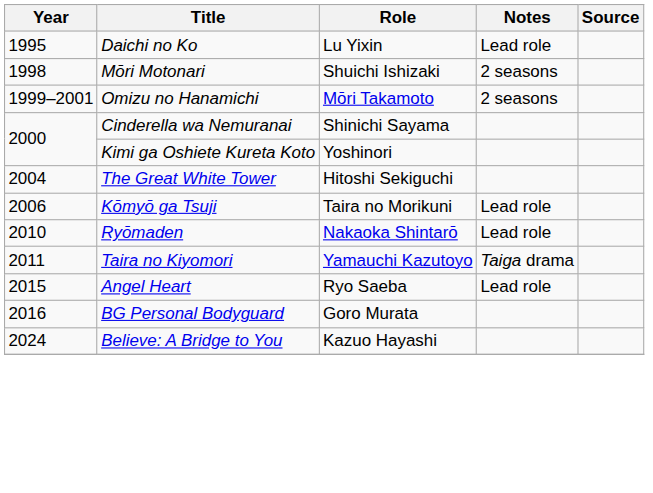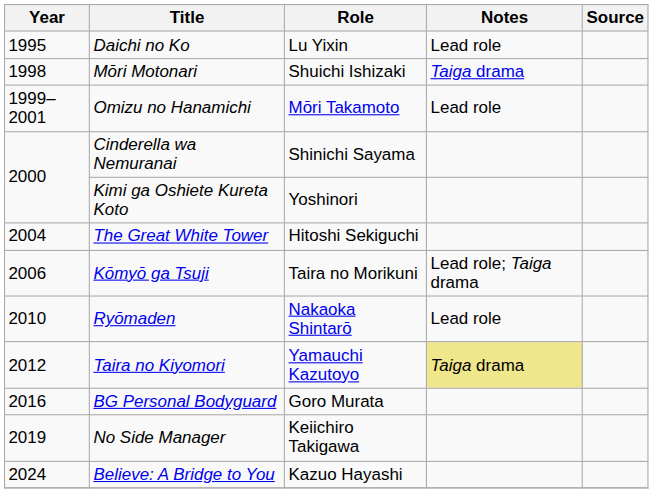 <table class="wikitable sortable">
 <tr>
 <th>Year</th>
 <th>Title</th>
 <th>Role</th>
 <th class="unsortable">Notes</th>
 <th class="unsortable">Source</th>
 </tr>
 <tr>
 <td>1995</td>
 <td><em>Daichi no Ko</em></td>
 <td>Lu Yixin</td>
 <td>Lead role</td>
 <td></td>
 </tr>
 <tr>
 <td>1998</td>
 <td><em>Mōri Motonari</em></td>
 <td>Shuichi Ishizaki</td>
-<td>2 seasons</td>
+<td><a href='#'><em>Taiga</em> drama</a></td>
 <td></td>
 </tr>
 <tr>
 <td>1999–2001</td>
 <td><em>Omizu no Hanamichi</em></td>
 <td><a href='#'>Mōri Takamoto</a></td>
-<td>2 seasons</td>
+<td>Lead role</td>
 <td></td>
 </tr>
 <tr>
 <td rowspan=2>2000</td>
 <td><em>Cinderella wa Nemuranai</em></td>
 <td>Shinichi Sayama</td>
 <td></td>
 <td></td>
 </tr>
 <tr>
 <td><em>Kimi ga Oshiete Kureta Koto</em></td>
 <td>Yoshinori</td>
 <td></td>
 <td></td>
 </tr>
 <tr>
 <td>2004</td>
 <td><em><a href='#'>The Great White Tower</a></em></td>
 <td>Hitoshi Sekiguchi</td>
 <td></td>
 <td></td>
 </tr>
 <tr>
 <td>2006</td>
 <td><em><a href='#'>Kōmyō ga Tsuji</a></em></td>
 <td>Taira no Morikuni</td>
-<td>Lead role</td>
+<td>Lead role; <em>Taiga</em> drama</td>
 <td></td>
 </tr>
 <tr>
 <td>2010</td>
 <td><em><a href='#'>Ryōmaden</a></em></td>
 <td><a href='#'>Nakaoka Shintarō</a></td>
 <td>Lead role</td>
 <td></td>
 </tr>
 <tr>
-<td>2011</td>
+<td>2012</td>
 <td><em><a href='#'>Taira no Kiyomori</a></em></td>
 <td><a href='#'>Yamauchi Kazutoyo</a></td>
-<td><em>Taiga</em> drama</td>
-<td></td>
-</tr>
-<tr>
-<td>2015</td>
-<td><em><a href='#'>Angel Heart</a></em></td>
-<td>Ryo Saeba</td>
-<td>Lead role</td>
+<td style="background: khaki;"><em>Taiga</em> drama</td>
 <td></td>
 </tr>
 <tr>
 <td>2016</td>
 <td><em><a href='#'>BG Personal Bodyguard</a></em></td>
 <td>Goro Murata</td>
+<td></td>
+<td></td>
+</tr>
+<tr>
+<td>2019</td>
+<td><em>No Side Manager</em></td>
+<td>Keiichiro Takigawa</td>
 <td></td>
 <td></td>
 </tr>
 <tr>
 <td>2024</td>
 <td><em><a href='#'>Believe: A Bridge to You</a></em></td>
 <td>Kazuo Hayashi</td>
 <td></td>
 <td></td>
 </tr>
 <tr>
 </tr>
 </table>
